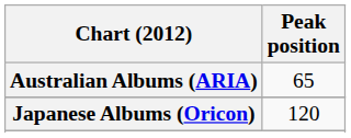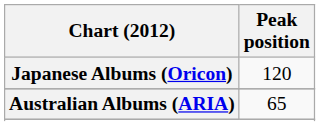 <table class="wikitable sortable plainrowheaders" style="text-align:center">
 <tr>
 <th scope="col">Chart (2012)</th>
 <th scope="col">Peak<br>position</th>
+</tr>
+<tr>
+<th scope="row">Japanese Albums (<a href='#'>Oricon</a>)</th>
+<td>120</td>
+</tr>
+<tr>
 </tr>
 <tr>
 <th scope="row">Australian Albums (<a href='#'>ARIA</a>)</th>
 <td>65</td>
 </tr>
 <tr>
 </tr>
 <tr>
-<th scope="row">Japanese Albums (<a href='#'>Oricon</a>)</th>
-<td>120</td>
-</tr>
-<tr>
-</tr>
-<tr>
 </tr>
 <tr>
 </tr>
 </table>
